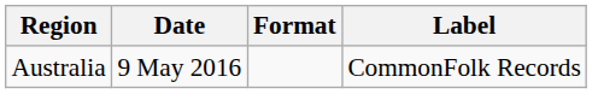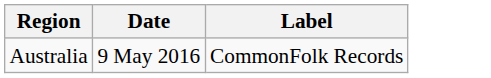 <table class="wikitable plainrowheaders">
 <tr>
 <th scope="col">Region</th>
 <th scope="col">Date</th>
-<th scope="col">Format</th>
 <th scope="col">Label</th>
 </tr>
 <tr>
 <td>Australia</td>
 <td>9 May 2016</td>
-<td></td>
 <td>CommonFolk Records</td>
 </tr>
 </table>
